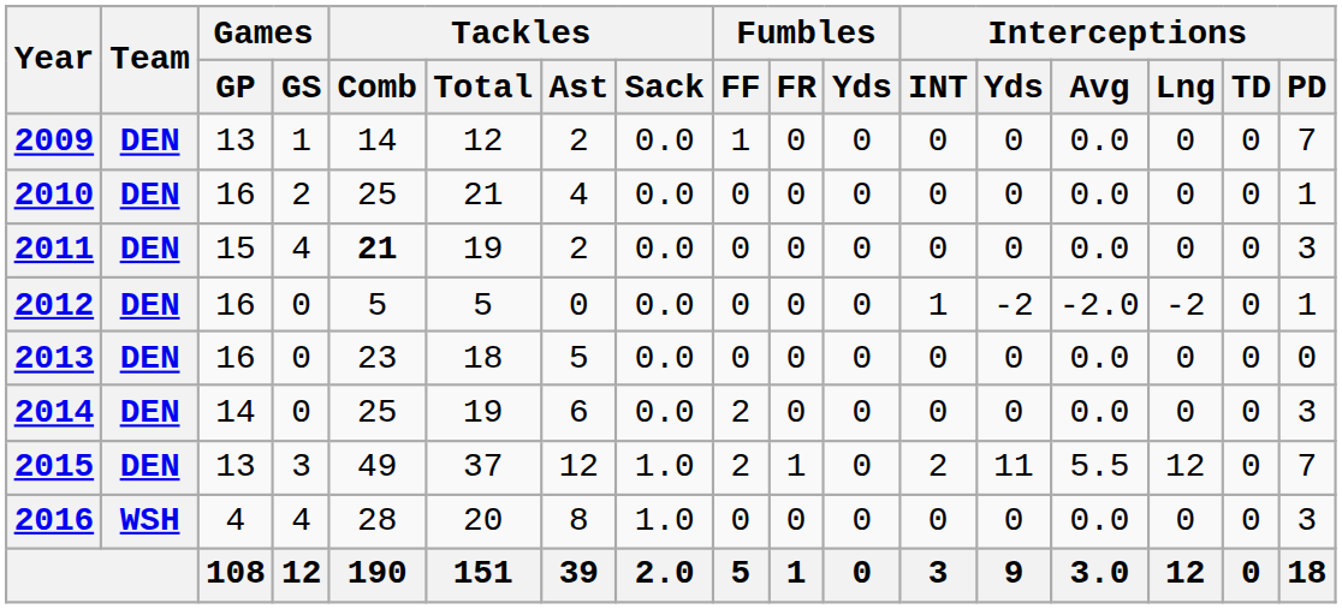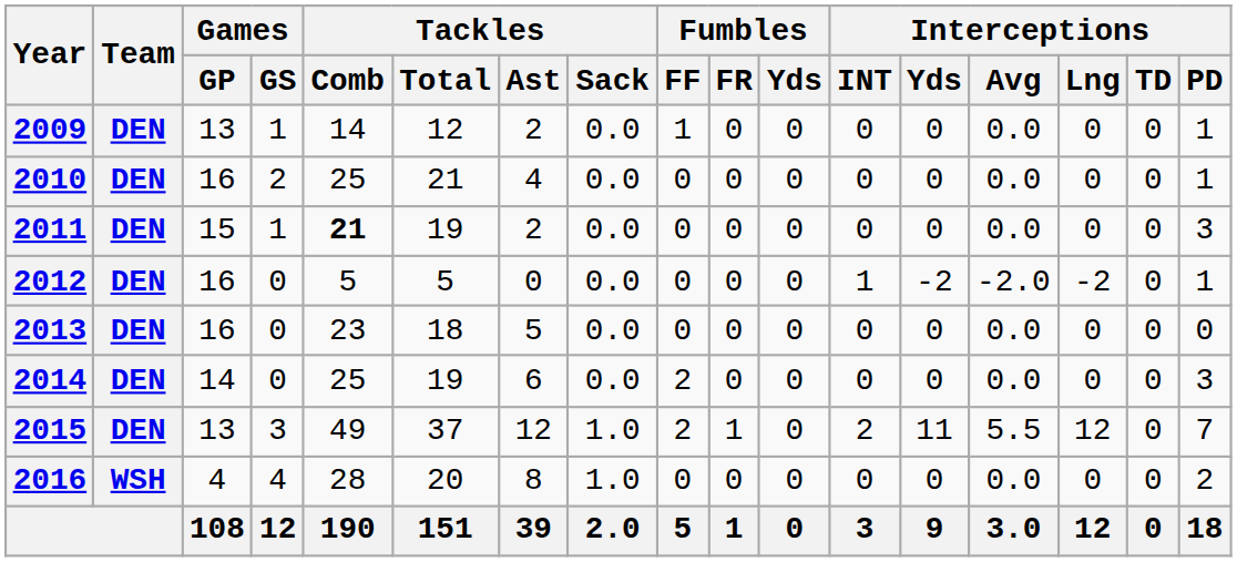 <table class=wikitable style="text-align:center;">
 <tr>
 <th rowspan="2">Year</th>
 <th rowspan="2">Team</th>
 <th colspan="2">Games</th>
 <th colspan="4">Tackles</th>
 <th colspan="3">Fumbles</th>
 <th colspan="6">Interceptions</th>
 </tr>
 <tr>
 <th>GP</th>
 <th>GS</th>
 <th>Comb</th>
 <th>Total</th>
 <th>Ast</th>
 <th>Sack</th>
 <th>FF</th>
 <th>FR</th>
 <th>Yds</th>
 <th>INT</th>
 <th>Yds</th>
 <th>Avg</th>
 <th>Lng</th>
 <th>TD</th>
 <th>PD</th>
 </tr>
 <tr>
 <th><a href='#'>2009</a></th>
 <th><a href='#'>DEN</a></th>
 <td>13</td>
 <td>1</td>
 <td>14</td>
 <td>12</td>
 <td>2</td>
 <td>0.0</td>
 <td>1</td>
 <td>0</td>
 <td>0</td>
 <td>0</td>
 <td>0</td>
 <td>0.0</td>
 <td>0</td>
 <td>0</td>
-<td>7</td>
+<td>1</td>
 </tr>
 <tr>
 <th><a href='#'>2010</a></th>
 <th><a href='#'>DEN</a></th>
 <td>16</td>
 <td>2</td>
 <td>25</td>
 <td>21</td>
 <td>4</td>
 <td>0.0</td>
 <td>0</td>
 <td>0</td>
 <td>0</td>
 <td>0</td>
 <td>0</td>
 <td>0.0</td>
 <td>0</td>
 <td>0</td>
 <td>1</td>
 </tr>
 <tr>
 <th><a href='#'>2011</a></th>
 <th><a href='#'>DEN</a></th>
 <td>15</td>
-<td>4</td>
+<td>1</td>
 <td><strong>21</strong></td>
 <td>19</td>
 <td>2</td>
 <td>0.0</td>
 <td>0</td>
 <td>0</td>
 <td>0</td>
 <td>0</td>
 <td>0</td>
 <td>0.0</td>
 <td>0</td>
 <td>0</td>
 <td>3</td>
 </tr>
 <tr>
 <th><a href='#'>2012</a></th>
 <th><a href='#'>DEN</a></th>
 <td>16</td>
 <td>0</td>
 <td>5</td>
 <td>5</td>
 <td>0</td>
 <td>0.0</td>
 <td>0</td>
 <td>0</td>
 <td>0</td>
 <td>1</td>
 <td>-2</td>
 <td>-2.0</td>
 <td>-2</td>
 <td>0</td>
 <td>1</td>
 </tr>
 <tr>
 <th><a href='#'>2013</a></th>
 <th><a href='#'>DEN</a></th>
 <td>16</td>
 <td>0</td>
 <td>23</td>
 <td>18</td>
 <td>5</td>
 <td>0.0</td>
 <td>0</td>
 <td>0</td>
 <td>0</td>
 <td>0</td>
 <td>0</td>
 <td>0.0</td>
 <td>0</td>
 <td>0</td>
 <td>0</td>
 </tr>
 <tr>
 <th><a href='#'>2014</a></th>
 <th><a href='#'>DEN</a></th>
 <td>14</td>
 <td>0</td>
 <td>25</td>
 <td>19</td>
 <td>6</td>
 <td>0.0</td>
 <td>2</td>
 <td>0</td>
 <td>0</td>
 <td>0</td>
 <td>0</td>
 <td>0.0</td>
 <td>0</td>
 <td>0</td>
 <td>3</td>
 </tr>
 <tr>
 <th><a href='#'>2015</a></th>
 <th><a href='#'>DEN</a></th>
 <td>13</td>
 <td>3</td>
 <td>49</td>
 <td>37</td>
 <td>12</td>
 <td>1.0</td>
 <td>2</td>
 <td>1</td>
 <td>0</td>
 <td>2</td>
 <td>11</td>
 <td>5.5</td>
 <td>12</td>
 <td>0</td>
 <td>7</td>
 </tr>
 <tr>
 <th><a href='#'>2016</a></th>
 <th><a href='#'>WSH</a></th>
 <td>4</td>
 <td>4</td>
 <td>28</td>
 <td>20</td>
 <td>8</td>
 <td>1.0</td>
 <td>0</td>
 <td>0</td>
 <td>0</td>
 <td>0</td>
 <td>0</td>
 <td>0.0</td>
 <td>0</td>
 <td>0</td>
-<td>3</td>
+<td>2</td>
 </tr>
 <tr>
 <th colspan="2"></th>
 <th>108</th>
 <th>12</th>
 <th>190</th>
 <th>151</th>
 <th>39</th>
 <th>2.0</th>
 <th>5</th>
 <th>1</th>
 <th>0</th>
 <th>3</th>
 <th>9</th>
 <th>3.0</th>
 <th>12</th>
 <th>0</th>
 <th>18</th>
 </tr>
 </table>
